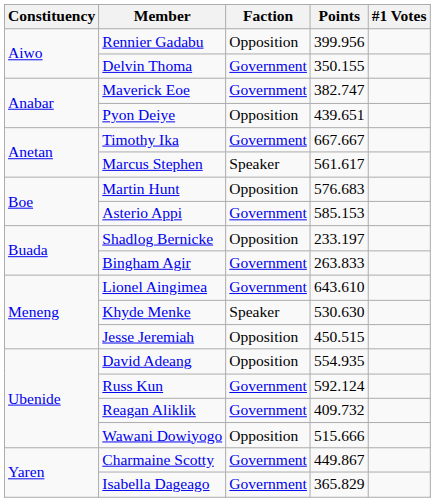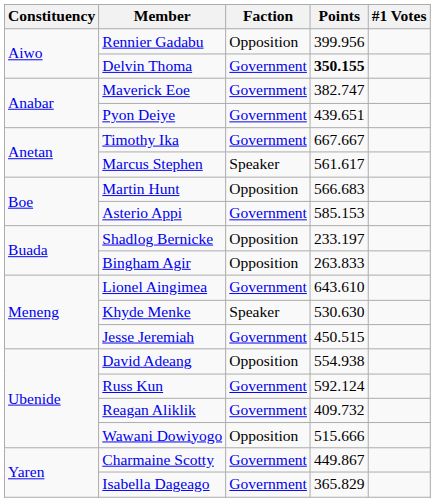 <table class="wikitable sortable">
 <tr>
 <th>Constituency</th>
 <th>Member</th>
 <th>Faction</th>
 <th>Points</th>
 <th>#1 Votes</th>
 </tr>
 <tr>
 <td rowspan=2><a href='#'>Aiwo</a></td>
 <td><a href='#'>Rennier Gadabu</a></td>
 <td>Opposition</td>
 <td>399.956</td>
 <td></td>
 </tr>
 <tr>
 <td><a href='#'>Delvin Thoma</a></td>
 <td><a href='#'>Government</a></td>
-<td>350.155</td>
+<td><strong>350.155</strong></td>
 <td></td>
 </tr>
 <tr>
 <td rowspan=2><a href='#'>Anabar</a></td>
 <td><a href='#'>Maverick Eoe</a></td>
 <td><a href='#'>Government</a></td>
 <td>382.747</td>
 <td></td>
 </tr>
 <tr>
 <td><a href='#'>Pyon Deiye</a></td>
-<td>Opposition</td>
+<td><a href='#'>Government</a></td>
 <td>439.651</td>
 <td></td>
 </tr>
 <tr>
 <td rowspan=2><a href='#'>Anetan</a></td>
 <td><a href='#'>Timothy Ika</a></td>
 <td><a href='#'>Government</a></td>
 <td>667.667</td>
 <td></td>
 </tr>
 <tr>
 <td><a href='#'>Marcus Stephen</a></td>
 <td>Speaker</td>
 <td>561.617</td>
 <td></td>
 </tr>
 <tr>
 <td rowspan=2><a href='#'>Boe</a></td>
 <td><a href='#'>Martin Hunt</a></td>
 <td>Opposition</td>
-<td>576.683</td>
+<td>566.683</td>
 <td></td>
 </tr>
 <tr>
 <td><a href='#'>Asterio Appi</a></td>
 <td><a href='#'>Government</a></td>
 <td>585.153</td>
 <td></td>
 </tr>
 <tr>
 <td rowspan=2><a href='#'>Buada</a></td>
 <td><a href='#'>Shadlog Bernicke</a></td>
 <td>Opposition</td>
 <td>233.197</td>
 <td></td>
 </tr>
 <tr>
 <td><a href='#'>Bingham Agir</a></td>
-<td><a href='#'>Government</a></td>
+<td>Opposition</td>
 <td>263.833</td>
 <td></td>
 </tr>
 <tr>
 <td rowspan=3><a href='#'>Meneng</a></td>
 <td><a href='#'>Lionel Aingimea</a></td>
 <td><a href='#'>Government</a></td>
 <td>643.610</td>
 <td></td>
 </tr>
 <tr>
 <td><a href='#'>Khyde Menke</a></td>
 <td>Speaker</td>
 <td>530.630</td>
 <td></td>
 </tr>
 <tr>
 <td><a href='#'>Jesse Jeremiah</a></td>
-<td>Opposition</td>
+<td><a href='#'>Government</a></td>
 <td>450.515</td>
 <td></td>
 </tr>
 <tr>
 <td rowspan=4><a href='#'>Ubenide</a></td>
 <td><a href='#'>David Adeang</a></td>
 <td>Opposition</td>
-<td>554.935</td>
+<td>554.938</td>
 <td></td>
 </tr>
 <tr>
 <td><a href='#'>Russ Kun</a></td>
 <td><a href='#'>Government</a></td>
 <td>592.124</td>
 <td></td>
 </tr>
 <tr>
 <td><a href='#'>Reagan Aliklik</a></td>
 <td><a href='#'>Government</a></td>
 <td>409.732</td>
 <td></td>
 </tr>
 <tr>
 <td><a href='#'>Wawani Dowiyogo</a></td>
 <td>Opposition</td>
 <td>515.666</td>
 <td></td>
 </tr>
 <tr>
 <td rowspan=2><a href='#'>Yaren</a></td>
 <td><a href='#'>Charmaine Scotty</a></td>
 <td><a href='#'>Government</a></td>
 <td>449.867</td>
 <td></td>
 </tr>
 <tr>
 <td><a href='#'>Isabella Dageago</a></td>
 <td><a href='#'>Government</a></td>
 <td>365.829</td>
 <td></td>
 </tr>
 </table>
